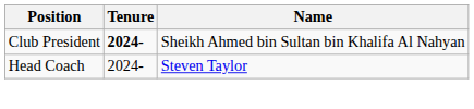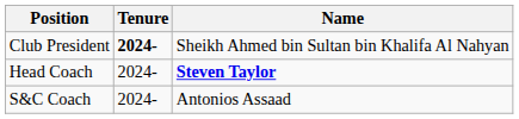 <table class="wikitable">
 <tr>
 <th>Position</th>
 <th>Tenure</th>
 <th>Name</th>
 </tr>
 <tr>
 <td>Club President</td>
 <td><strong>2024-</strong></td>
 <td>Sheikh Ahmed bin Sultan bin Khalifa Al Nahyan</td>
 </tr>
 <tr>
 <td>Head Coach</td>
 <td>2024-</td>
-<td><a href='#'>Steven Taylor</a></td>
+<td><strong><a href='#'>Steven Taylor</a></strong></td>
+</tr>
+<tr>
+<td>S&C Coach</td>
+<td>2024-</td>
+<td>Antonios Assaad</td>
 </tr>
 </table>
